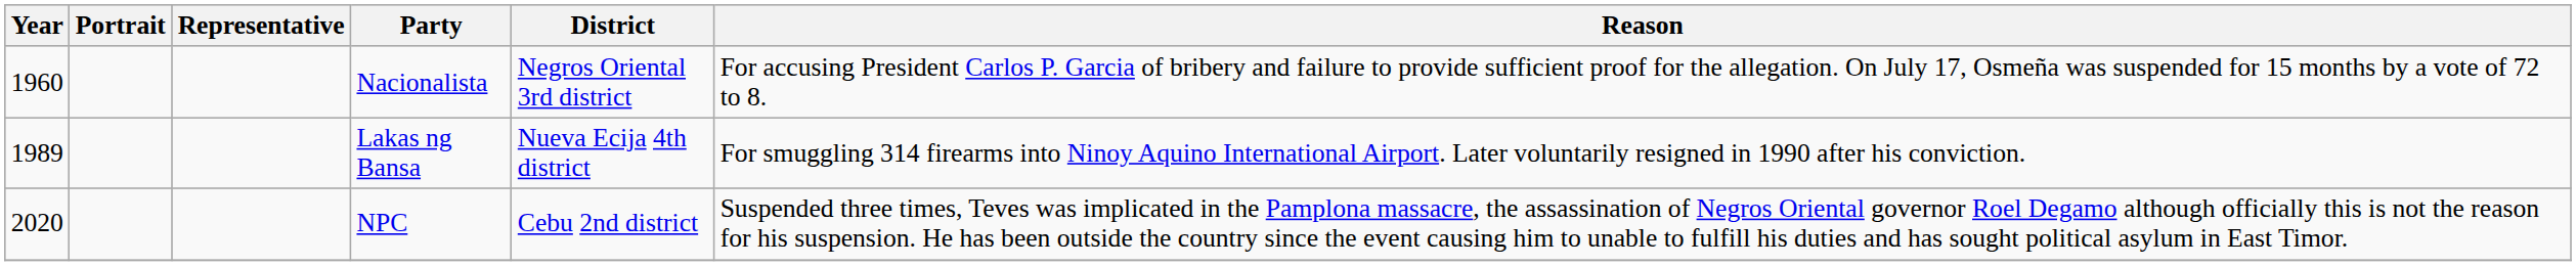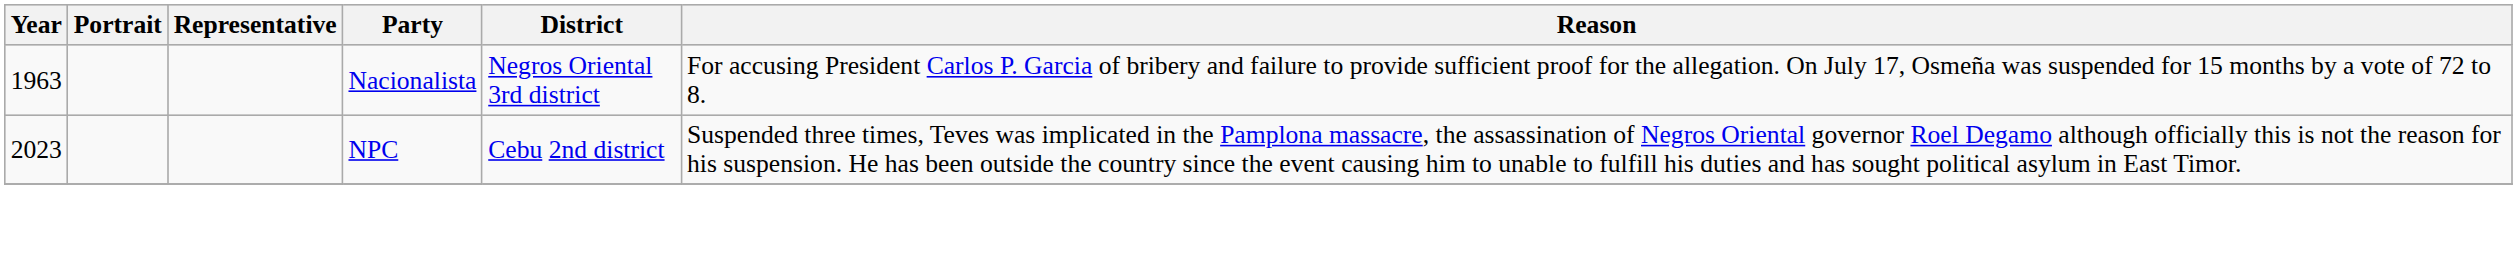 <table class="wikitable sortable">
 <tr>
 <th>Year</th>
 <th>Portrait</th>
 <th>Representative</th>
 <th>Party</th>
 <th>District</th>
 <th class=unsortable>Reason</th>
 </tr>
 <tr>
-<td>1960</td>
+<td>1963</td>
 <td></td>
 <td></td>
 <td><a href='#'>Nacionalista</a></td>
 <td><a href='#'>Negros Oriental</a> <a href='#'>3rd district</a></td>
 <td>For accusing President <a href='#'>Carlos P. Garcia</a> of bribery and failure to provide sufficient proof for the allegation. On July 17, Osmeña was suspended for 15 months by a vote of 72 to 8.</td>
 </tr>
 <tr>
-<td>1989</td>
-<td></td>
-<td></td>
-<td><a href='#'>Lakas ng Bansa</a></td>
-<td><a href='#'>Nueva Ecija</a> <a href='#'>4th district</a></td>
-<td>For smuggling 314 firearms into <a href='#'>Ninoy Aquino International Airport</a>. Later voluntarily resigned in 1990 after his conviction.</td>
-</tr>
-<tr>
-<td>2020</td>
+<td>2023</td>
 <td></td>
 <td></td>
 <td><a href='#'>NPC</a></td>
 <td><a href='#'>Cebu</a> <a href='#'>2nd district</a></td>
 <td>Suspended three times, Teves was implicated in the <a href='#'>Pamplona massacre</a>, the assassination of <a href='#'>Negros Oriental</a> governor <a href='#'>Roel Degamo</a> although officially this is not the reason for his suspension. He has been outside the country since the event causing him to unable to fulfill his duties and has sought political asylum in East Timor.</td>
 </tr>
 <tr>
 </tr>
 </table>
